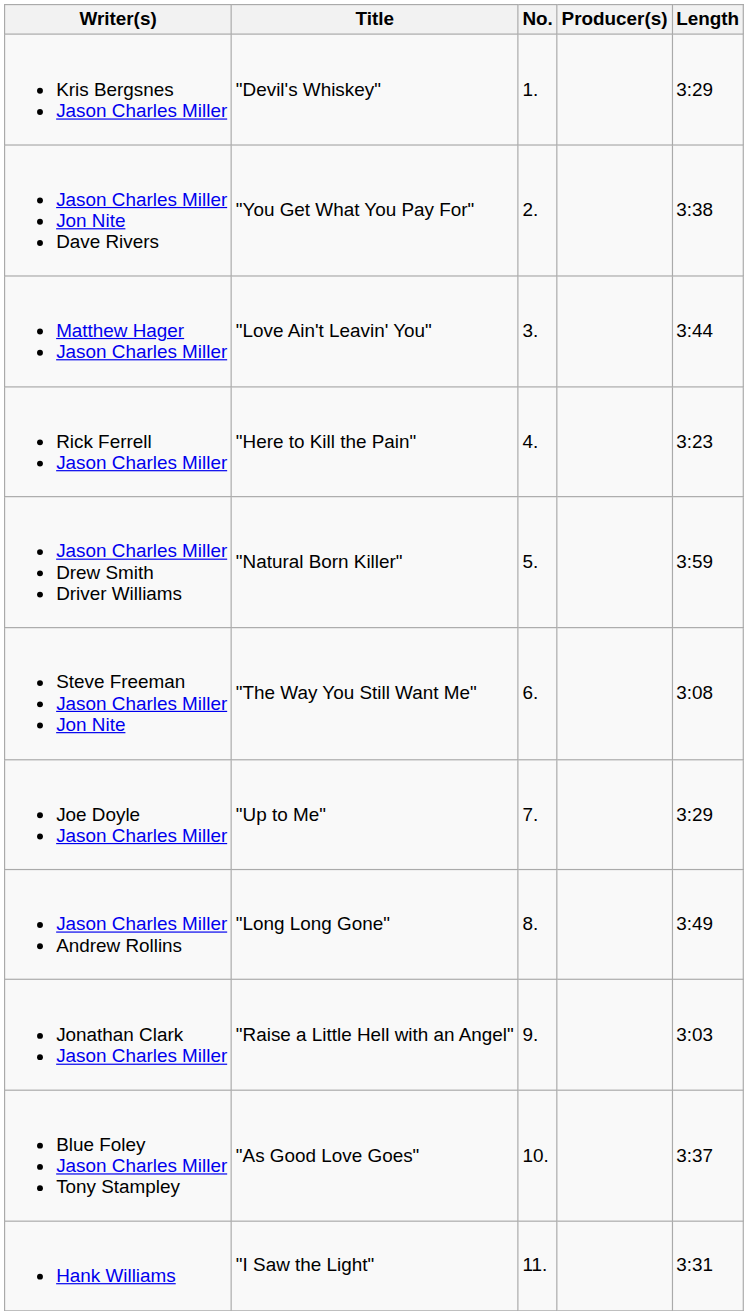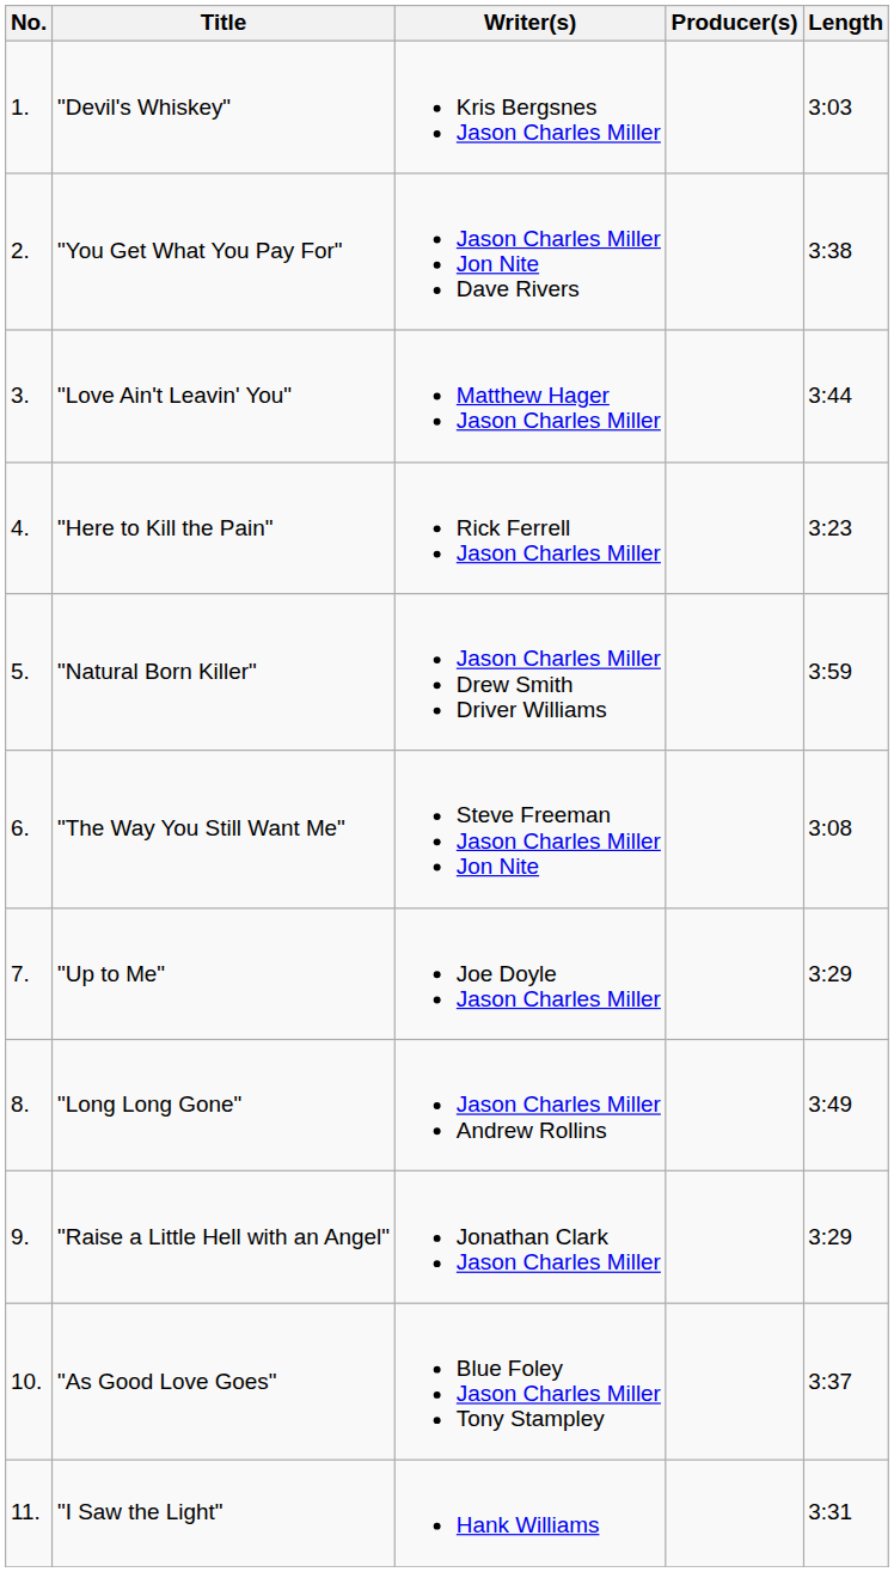 <table class="wikitable sortable">
 <tr>
+<th>No.</th>
+<th>Title</th>
 <th>Writer(s)</th>
-<th>Title</th>
-<th>No.</th>
 <th>Producer(s)</th>
 <th>Length</th>
 </tr>
 <tr>
+<td>1.</td>
+<td>"Devil's Whiskey"</td>
 <td><br><ul><li>Kris Bergsnes</li><li><a href='#'>Jason Charles Miller</a></li></ul></td>
-<td>"Devil's Whiskey"</td>
-<td>1.</td>
+<td></td>
+<td>3:03</td>
+</tr>
+<tr>
+<td>2.</td>
+<td>"You Get What You Pay For"</td>
+<td><br><ul><li><a href='#'>Jason Charles Miller</a></li><li><a href='#'>Jon Nite</a></li><li>Dave Rivers</li></ul></td>
+<td></td>
+<td>3:38</td>
+</tr>
+<tr>
+<td>3.</td>
+<td>"Love Ain't Leavin' You"</td>
+<td><br><ul><li><a href='#'>Matthew Hager</a></li><li><a href='#'>Jason Charles Miller</a></li></ul></td>
+<td></td>
+<td>3:44</td>
+</tr>
+<tr>
+<td>4.</td>
+<td>"Here to Kill the Pain"</td>
+<td><br><ul><li>Rick Ferrell</li><li><a href='#'>Jason Charles Miller</a></li></ul></td>
+<td></td>
+<td>3:23</td>
+</tr>
+<tr>
+<td>5.</td>
+<td>"Natural Born Killer"</td>
+<td><br><ul><li><a href='#'>Jason Charles Miller</a></li><li>Drew Smith</li><li>Driver Williams</li></ul></td>
+<td></td>
+<td>3:59</td>
+</tr>
+<tr>
+<td>6.</td>
+<td>"The Way You Still Want Me"</td>
+<td><br><ul><li>Steve Freeman</li><li><a href='#'>Jason Charles Miller</a></li><li><a href='#'>Jon Nite</a></li></ul></td>
+<td></td>
+<td>3:08</td>
+</tr>
+<tr>
+<td>7.</td>
+<td>"Up to Me"</td>
+<td><br><ul><li>Joe Doyle</li><li><a href='#'>Jason Charles Miller</a></li></ul></td>
 <td></td>
 <td>3:29</td>
 </tr>
 <tr>
-<td><br><ul><li><a href='#'>Jason Charles Miller</a></li><li><a href='#'>Jon Nite</a></li><li>Dave Rivers</li></ul></td>
-<td>"You Get What You Pay For"</td>
-<td>2.</td>
+<td>8.</td>
+<td>"Long Long Gone"</td>
+<td><br><ul><li><a href='#'>Jason Charles Miller</a></li><li>Andrew Rollins</li></ul></td>
 <td></td>
-<td>3:38</td>
+<td>3:49</td>
 </tr>
 <tr>
-<td><br><ul><li><a href='#'>Matthew Hager</a></li><li><a href='#'>Jason Charles Miller</a></li></ul></td>
-<td>"Love Ain't Leavin' You"</td>
-<td>3.</td>
-<td></td>
-<td>3:44</td>
-</tr>
-<tr>
-<td><br><ul><li>Rick Ferrell</li><li><a href='#'>Jason Charles Miller</a></li></ul></td>
-<td>"Here to Kill the Pain"</td>
-<td>4.</td>
-<td></td>
-<td>3:23</td>
-</tr>
-<tr>
-<td><br><ul><li><a href='#'>Jason Charles Miller</a></li><li>Drew Smith</li><li>Driver Williams</li></ul></td>
-<td>"Natural Born Killer"</td>
-<td>5.</td>
-<td></td>
-<td>3:59</td>
-</tr>
-<tr>
-<td><br><ul><li>Steve Freeman</li><li><a href='#'>Jason Charles Miller</a></li><li><a href='#'>Jon Nite</a></li></ul></td>
-<td>"The Way You Still Want Me"</td>
-<td>6.</td>
-<td></td>
-<td>3:08</td>
-</tr>
-<tr>
-<td><br><ul><li>Joe Doyle</li><li><a href='#'>Jason Charles Miller</a></li></ul></td>
-<td>"Up to Me"</td>
-<td>7.</td>
+<td>9.</td>
+<td>"Raise a Little Hell with an Angel"</td>
+<td><br><ul><li>Jonathan Clark</li><li><a href='#'>Jason Charles Miller</a></li></ul></td>
 <td></td>
 <td>3:29</td>
 </tr>
 <tr>
-<td><br><ul><li><a href='#'>Jason Charles Miller</a></li><li>Andrew Rollins</li></ul></td>
-<td>"Long Long Gone"</td>
-<td>8.</td>
-<td></td>
-<td>3:49</td>
-</tr>
-<tr>
-<td><br><ul><li>Jonathan Clark</li><li><a href='#'>Jason Charles Miller</a></li></ul></td>
-<td>"Raise a Little Hell with an Angel"</td>
-<td>9.</td>
-<td></td>
-<td>3:03</td>
-</tr>
-<tr>
+<td>10.</td>
+<td>"As Good Love Goes"</td>
 <td><br><ul><li>Blue Foley</li><li><a href='#'>Jason Charles Miller</a></li><li>Tony Stampley</li></ul></td>
-<td>"As Good Love Goes"</td>
-<td>10.</td>
 <td></td>
 <td>3:37</td>
 </tr>
 <tr>
+<td>11.</td>
+<td>"I Saw the Light"</td>
 <td><br><ul><li><a href='#'>Hank Williams</a></li></ul></td>
-<td>"I Saw the Light"</td>
-<td>11.</td>
 <td></td>
 <td>3:31</td>
 </tr>
 </table>
